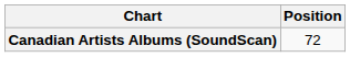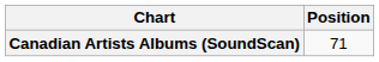 <table class="wikitable plainrowheaders" style="text-align:center">
 <tr>
 <th scope="col">Chart</th>
 <th scope="col">Position</th>
 </tr>
 <tr>
 <th scope="row">Canadian Artists Albums (SoundScan)</th>
-<td>72</td>
+<td>71</td>
 </tr>
 </table>
